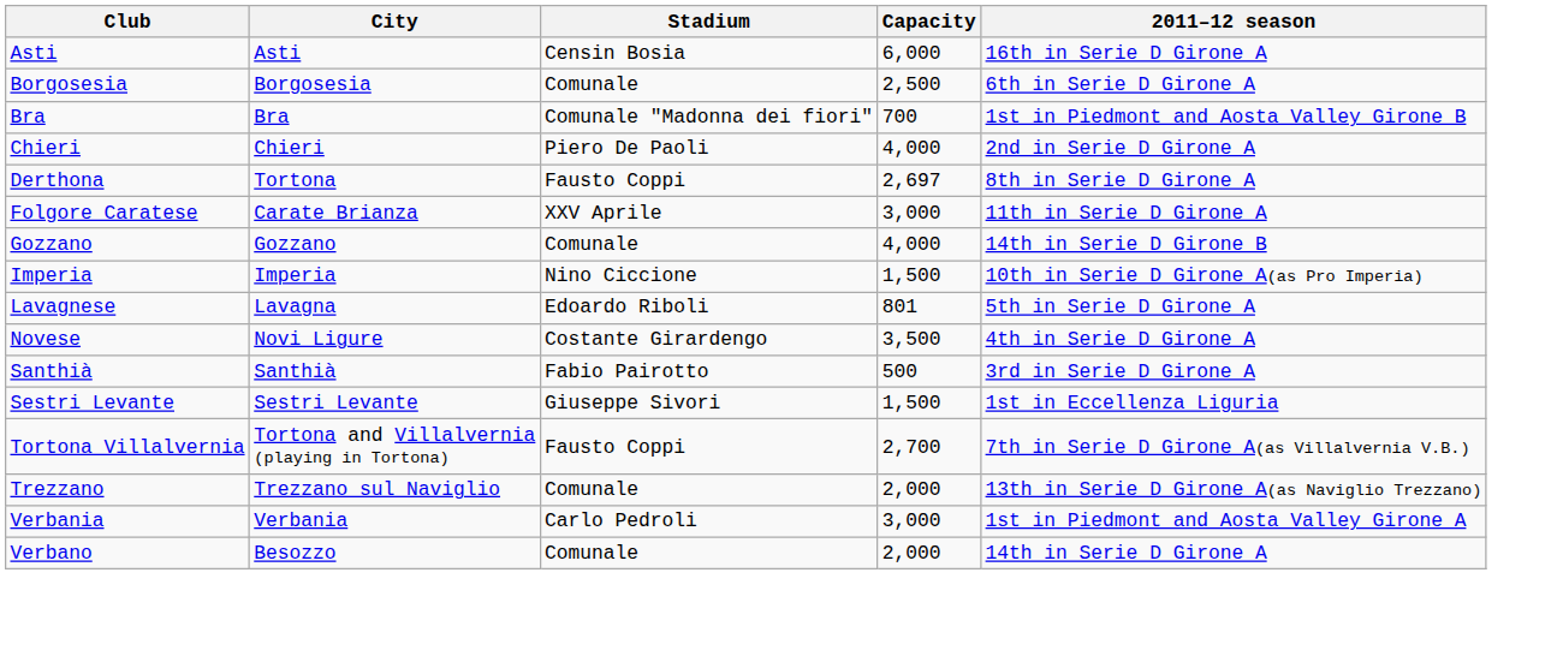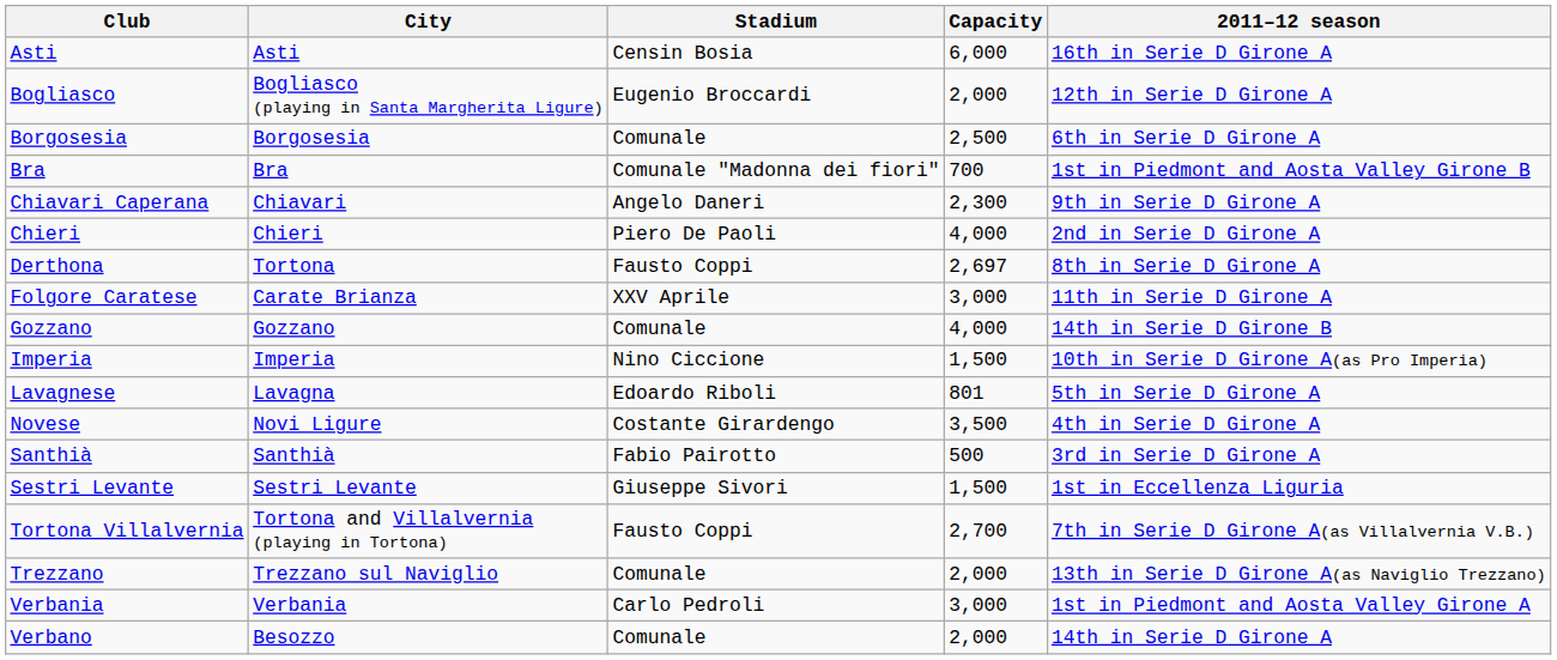 <table class="wikitable sortable">
 <tr>
 <th>Club</th>
 <th>City</th>
 <th>Stadium</th>
 <th>Capacity</th>
 <th>2011–12 season</th>
 </tr>
 <tr>
 <td><a href='#'>Asti</a></td>
 <td><a href='#'>Asti</a></td>
 <td>Censin Bosia</td>
 <td>6,000</td>
 <td><a href='#'>16th in Serie D Girone A</a></td>
 </tr>
 <tr>
+<td><a href='#'>Bogliasco</a></td>
+<td><a href='#'>Bogliasco</a><br><small>(playing in <a href='#'>Santa Margherita Ligure</a>)</small></td>
+<td>Eugenio Broccardi</td>
+<td>2,000</td>
+<td><a href='#'>12th in Serie D Girone A</a></td>
+</tr>
+<tr>
 <td><a href='#'>Borgosesia</a></td>
 <td><a href='#'>Borgosesia</a></td>
 <td>Comunale</td>
 <td>2,500</td>
 <td><a href='#'>6th in Serie D Girone A</a></td>
 </tr>
 <tr>
 <td><a href='#'>Bra</a></td>
 <td><a href='#'>Bra</a></td>
 <td>Comunale "Madonna dei fiori"</td>
 <td>700</td>
 <td><a href='#'>1st in Piedmont and Aosta Valley Girone B</a></td>
+</tr>
+<tr>
+<td><a href='#'>Chiavari Caperana</a></td>
+<td><a href='#'>Chiavari</a></td>
+<td>Angelo Daneri</td>
+<td>2,300</td>
+<td><a href='#'>9th in Serie D Girone A</a></td>
 </tr>
 <tr>
 <td><a href='#'>Chieri</a></td>
 <td><a href='#'>Chieri</a></td>
 <td>Piero De Paoli</td>
 <td>4,000</td>
 <td><a href='#'>2nd in Serie D Girone A</a></td>
 </tr>
 <tr>
 <td><a href='#'>Derthona</a></td>
 <td><a href='#'>Tortona</a></td>
 <td>Fausto Coppi</td>
 <td>2,697</td>
 <td><a href='#'>8th in Serie D Girone A</a></td>
 </tr>
 <tr>
 <td><a href='#'>Folgore Caratese</a></td>
 <td><a href='#'>Carate Brianza</a></td>
 <td>XXV Aprile</td>
 <td>3,000</td>
 <td><a href='#'>11th in Serie D Girone A</a></td>
 </tr>
 <tr>
 <td><a href='#'>Gozzano</a></td>
 <td><a href='#'>Gozzano</a></td>
 <td>Comunale</td>
 <td>4,000</td>
 <td><a href='#'>14th in Serie D Girone B</a></td>
 </tr>
 <tr>
 <td><a href='#'>Imperia</a></td>
 <td><a href='#'>Imperia</a></td>
 <td>Nino Ciccione</td>
 <td>1,500</td>
 <td><a href='#'>10th in Serie D Girone A</a><small>(as Pro Imperia)</small></td>
 </tr>
 <tr>
 <td><a href='#'>Lavagnese</a></td>
 <td><a href='#'>Lavagna</a></td>
 <td>Edoardo Riboli</td>
 <td>801</td>
 <td><a href='#'>5th in Serie D Girone A</a></td>
 </tr>
 <tr>
 <td><a href='#'>Novese</a></td>
 <td><a href='#'>Novi Ligure</a></td>
 <td>Costante Girardengo</td>
 <td>3,500</td>
 <td><a href='#'>4th in Serie D Girone A</a></td>
 </tr>
 <tr>
 <td><a href='#'>Santhià</a></td>
 <td><a href='#'>Santhià</a></td>
 <td>Fabio Pairotto</td>
 <td>500</td>
 <td><a href='#'>3rd in Serie D Girone A</a></td>
 </tr>
 <tr>
 <td><a href='#'>Sestri Levante</a></td>
 <td><a href='#'>Sestri Levante</a></td>
 <td>Giuseppe Sivori</td>
 <td>1,500</td>
 <td><a href='#'>1st in Eccellenza Liguria</a></td>
 </tr>
 <tr>
 <td><a href='#'>Tortona Villalvernia</a></td>
 <td><a href='#'>Tortona</a> and <a href='#'>Villalvernia</a><br><small>(playing in Tortona)</small></td>
 <td>Fausto Coppi</td>
 <td>2,700</td>
 <td><a href='#'>7th in Serie D Girone A</a><small>(as Villalvernia V.B.)</small></td>
 </tr>
 <tr>
 <td><a href='#'>Trezzano</a></td>
 <td><a href='#'>Trezzano sul Naviglio</a></td>
 <td>Comunale</td>
 <td>2,000</td>
 <td><a href='#'>13th in Serie D Girone A</a><small>(as Naviglio Trezzano)</small></td>
 </tr>
 <tr>
 <td><a href='#'>Verbania</a></td>
 <td><a href='#'>Verbania</a></td>
 <td>Carlo Pedroli</td>
 <td>3,000</td>
 <td><a href='#'>1st in Piedmont and Aosta Valley Girone A</a></td>
 </tr>
 <tr>
 <td><a href='#'>Verbano</a></td>
 <td><a href='#'>Besozzo</a></td>
 <td>Comunale</td>
 <td>2,000</td>
 <td><a href='#'>14th in Serie D Girone A</a></td>
 </tr>
 </table>
